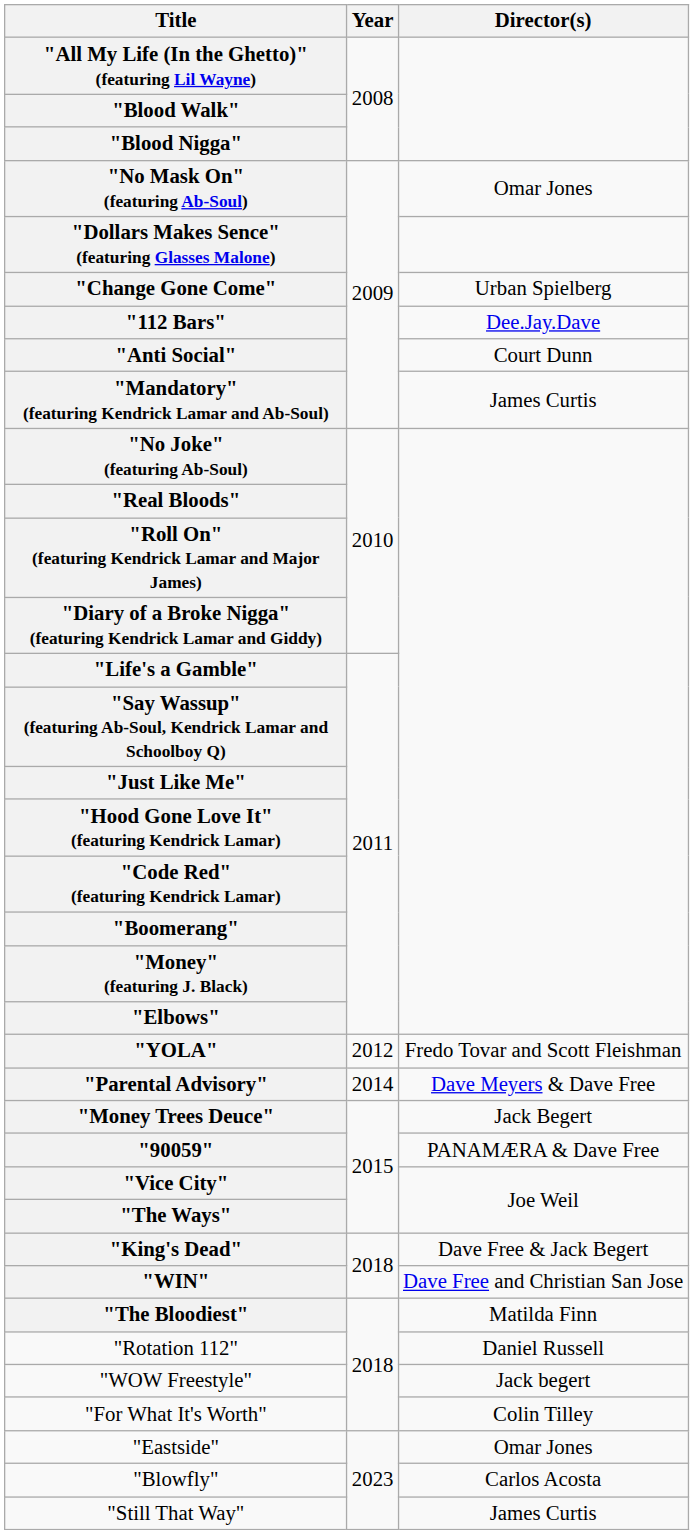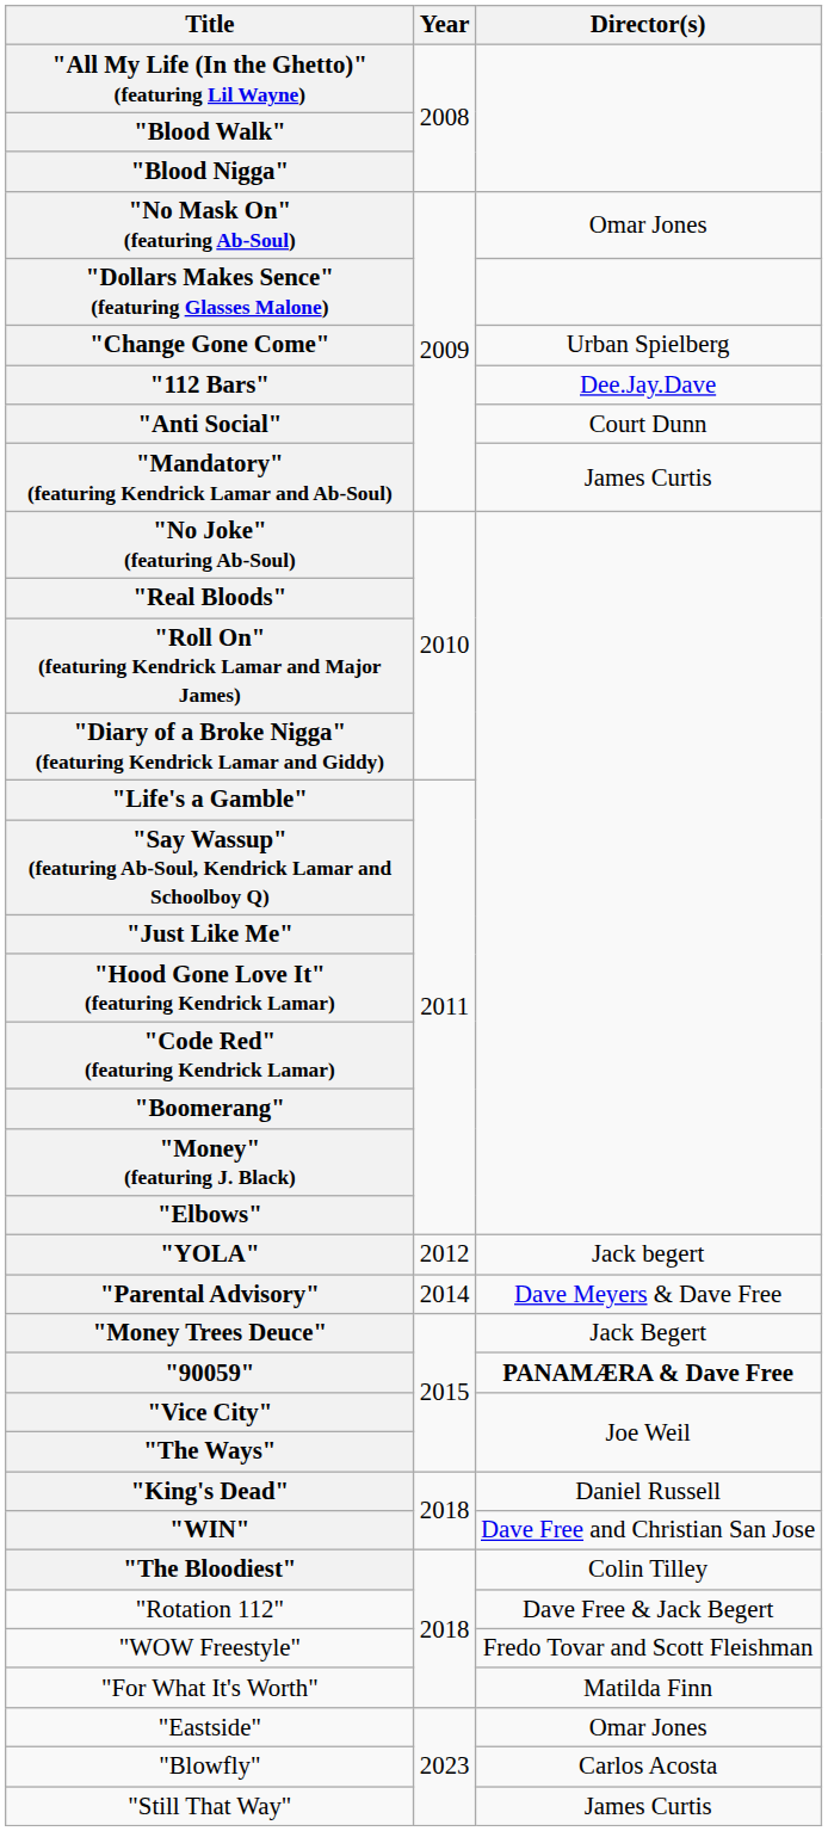 <table class="wikitable plainrowheaders" style="text-align:center;">
 <tr>
 <th scope="col" style="width:16em;">Title</th>
 <th scope="col">Year</th>
 <th scope="col">Director(s)</th>
 </tr>
 <tr>
 <th scope="row">"All My Life (In the Ghetto)"<br><small>(featuring <a href='#'>Lil Wayne</a>)</small></th>
 <td rowspan="3">2008</td>
 <td rowspan="3"></td>
 </tr>
 <tr>
 <th scope="row">"Blood Walk"</th>
 </tr>
 <tr>
 <th scope="row">"Blood Nigga"</th>
 </tr>
 <tr>
 <th scope="row">"No Mask On"<br><small>(featuring <a href='#'>Ab-Soul</a>)</small></th>
 <td rowspan="6">2009</td>
 <td>Omar Jones</td>
 </tr>
 <tr>
 <th scope="row">"Dollars Makes Sence"<br><small>(featuring <a href='#'>Glasses Malone</a>)</small></th>
 <td></td>
 </tr>
 <tr>
 <th scope="row">"Change Gone Come"</th>
 <td>Urban Spielberg</td>
 </tr>
 <tr>
 <th scope="row">"112 Bars"</th>
 <td><a href='#'>Dee.Jay.Dave</a></td>
 </tr>
 <tr>
 <th scope="row">"Anti Social"</th>
 <td>Court Dunn</td>
 </tr>
 <tr>
 <th scope="row">"Mandatory"<br><small>(featuring Kendrick Lamar and Ab-Soul)</small></th>
 <td>James Curtis</td>
 </tr>
 <tr>
 <th scope="row">"No Joke"<br><small>(featuring Ab-Soul)</small></th>
 <td rowspan="4">2010</td>
 <td rowspan="12"></td>
 </tr>
 <tr>
 <th scope="row">"Real Bloods"</th>
 </tr>
 <tr>
 <th scope="row">"Roll On"<br><small>(featuring Kendrick Lamar and Major James)</small></th>
 </tr>
 <tr>
 <th scope="row">"Diary of a Broke Nigga"<br><small>(featuring Kendrick Lamar and Giddy)</small></th>
 </tr>
 <tr>
 <th scope="row">"Life's a Gamble"</th>
 <td rowspan="8">2011</td>
 </tr>
 <tr>
 <th scope="row">"Say Wassup"<br><small>(featuring Ab-Soul, Kendrick Lamar and Schoolboy Q)</small></th>
 </tr>
 <tr>
 <th scope="row">"Just Like Me"</th>
 </tr>
 <tr>
 <th scope="row">"Hood Gone Love It"<br><small>(featuring Kendrick Lamar)</small></th>
 </tr>
 <tr>
 <th scope="row">"Code Red"<br><small>(featuring Kendrick Lamar)</small></th>
 </tr>
 <tr>
 <th scope="row">"Boomerang"</th>
 </tr>
 <tr>
 <th scope="row">"Money"<br><small>(featuring J. Black)</small></th>
 </tr>
 <tr>
 <th scope="row">"Elbows"</th>
 </tr>
 <tr>
 <th scope="row">"YOLA"</th>
 <td>2012</td>
-<td>Fredo Tovar and Scott Fleishman</td>
+<td>Jack begert</td>
 </tr>
 <tr>
 <th scope="row">"Parental Advisory"</th>
 <td>2014</td>
 <td><a href='#'>Dave Meyers</a> & Dave Free</td>
 </tr>
 <tr>
 <th scope="row">"Money Trees Deuce"</th>
 <td rowspan="4">2015</td>
 <td>Jack Begert</td>
 </tr>
 <tr>
 <th scope="row">"90059"</th>
-<td>PANAMÆRA & Dave Free</td>
+<td><strong>PANAMÆRA & Dave Free</strong></td>
 </tr>
 <tr>
 <th scope="row">"Vice City"</th>
 <td rowspan="2">Joe Weil</td>
 </tr>
 <tr>
 <th scope="row">"The Ways"</th>
 </tr>
 <tr>
 <th scope="row">"King's Dead"</th>
 <td rowspan="2">2018</td>
-<td>Dave Free & Jack Begert</td>
+<td>Daniel Russell</td>
 </tr>
 <tr>
 <th scope="row">"WIN"</th>
 <td><a href='#'>Dave Free</a> and Christian San Jose</td>
 </tr>
 <tr>
 <th scope="row">"The Bloodiest"</th>
 <td rowspan="4">2018</td>
-<td>Matilda Finn</td>
+<td>Colin Tilley</td>
 </tr>
 <tr>
 <td>"Rotation 112"</td>
-<td>Daniel Russell</td>
+<td>Dave Free & Jack Begert</td>
 </tr>
 <tr>
 <td>"WOW Freestyle"</td>
-<td>Jack begert</td>
+<td>Fredo Tovar and Scott Fleishman</td>
 </tr>
 <tr>
 <td>"For What It's Worth"</td>
-<td>Colin Tilley</td>
+<td>Matilda Finn</td>
 </tr>
 <tr>
 <td>"Eastside"</td>
 <td rowspan="3">2023</td>
 <td>Omar Jones</td>
 </tr>
 <tr>
 <td>"Blowfly"</td>
 <td>Carlos Acosta</td>
 </tr>
 <tr>
 <td>"Still That Way"</td>
 <td>James Curtis</td>
 </tr>
 </table>
